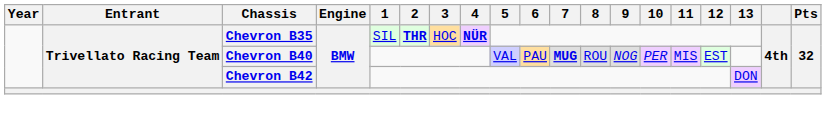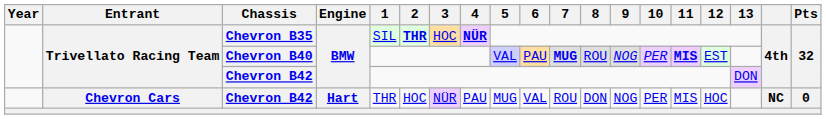 <table class="wikitable" style="text-align:center; font-size:85%">
 <tr>
 <th>Year</th>
 <th>Entrant</th>
 <th>Chassis</th>
 <th>Engine</th>
 <th>1</th>
 <th>2</th>
 <th>3</th>
 <th>4</th>
 <th>5</th>
 <th>6</th>
 <th>7</th>
 <th>8</th>
 <th>9</th>
 <th>10</th>
 <th>11</th>
 <th>12</th>
 <th>13</th>
 <th></th>
 <th>Pts</th>
 </tr>
 <tr>
 <td rowspan=3></td>
 <th rowspan=3 nowrap>Trivellato Racing Team</th>
 <th nowrap><a href='#'>Chevron B35</a></th>
 <th rowspan=3><a href='#'>BMW</a></th>
 <td style="background:#DFFFDF;"><a href='#'>SIL</a><br></td>
 <td style="background:#DFFFDF;"><strong><a href='#'>THR</a><br></strong></td>
 <td style="background:#FFDF9F;"><a href='#'>HOC</a><br><small></small></td>
 <td style="background:#EFCFFF;"><strong><a href='#'>NÜR</a></strong><br></td>
 <td colspan=9></td>
 <th rowspan=3>4th</th>
 <th rowspan=3>32</th>
 </tr>
 <tr>
 <th nowrap><a href='#'>Chevron B40</a></th>
 <td colspan=4></td>
 <td style="background:#CFCFFF;"><a href='#'>VAL</a><br></td>
 <td style="background:#FFDF9F;"><a href='#'>PAU</a><br></td>
 <td style="background:#DFDFDF;"><strong><a href='#'>MUG</a></strong><br></td>
 <td style="background:#DFDFDF;"><a href='#'>ROU</a><br></td>
 <td style="background:#DFDFDF;"><em><a href='#'>NOG</a></em><br></td>
 <td style="background:#EFCFFF;"><em><a href='#'>PER</a></em><br></td>
-<td style="background:#EFCFFF;"><a href='#'>MIS</a><br></td>
+<td style="background:#EFCFFF;"><strong><a href='#'>MIS</a><br></strong></td>
 <td style="background:#DFFFDF;"><a href='#'>EST</a><br></td>
 <td></td>
 </tr>
 <tr>
 <th nowrap><a href='#'>Chevron B42</a></th>
 <td colspan=12></td>
 <td style="background:#EFCFFF;"><a href='#'>DON</a><br></td>
 </tr>
 <tr>
+<td></td>
+<th nowrap><a href='#'>Chevron Cars</a></th>
+<th nowrap><a href='#'>Chevron B42</a></th>
+<th nowrap><a href='#'>Hart</a></th>
+<td><a href='#'>THR</a></td>
+<td><a href='#'>HOC</a></td>
+<td style="background:#EFCFFF;"><a href='#'>NÜR</a><br></td>
+<td><a href='#'>PAU</a></td>
+<td><a href='#'>MUG</a></td>
+<td><a href='#'>VAL</a></td>
+<td><a href='#'>ROU</a></td>
+<td><a href='#'>DON</a></td>
+<td><a href='#'>NOG</a></td>
+<td><a href='#'>PER</a></td>
+<td><a href='#'>MIS</a></td>
+<td><a href='#'>HOC</a></td>
+<td></td>
+<th>NC</th>
+<th>0</th>
+</tr>
+<tr>
 <th colspan="19"></th>
 </tr>
 </table>
